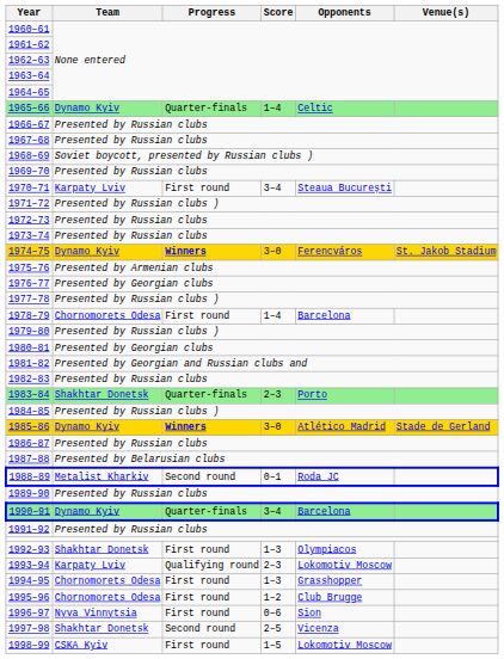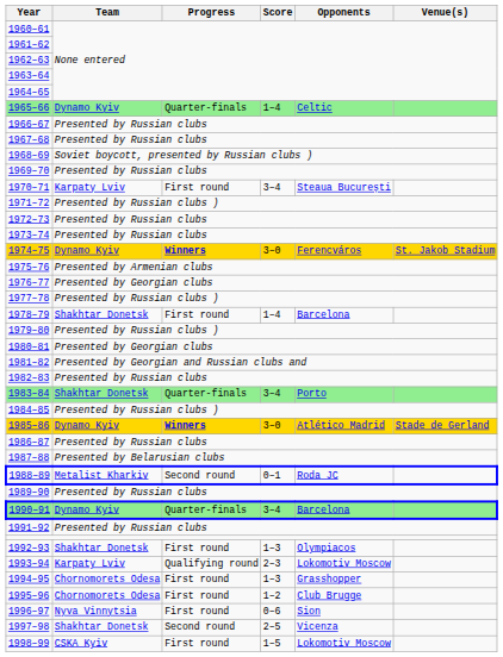 <table class="wikitable Sortable">
 <tr>
 <th>Year</th>
 <th>Team</th>
 <th>Progress</th>
 <th>Score</th>
 <th>Opponents</th>
 <th>Venue(s)</th>
 </tr>
 <tr>
 <td><a href='#'>1960–61</a></td>
 <td colspan=5 rowspan=5><em>None entered</em></td>
 </tr>
 <tr>
 <td><a href='#'>1961–62</a></td>
 </tr>
 <tr>
 <td><a href='#'>1962–63</a></td>
 </tr>
 <tr>
 <td><a href='#'>1963–64</a></td>
 </tr>
 <tr>
 <td><a href='#'>1964–65</a></td>
 </tr>
 <tr bgcolor=lightgreen>
 <td><a href='#'>1965–66</a></td>
 <td><a href='#'>Dynamo Kyiv</a></td>
 <td>Quarter-finals</td>
 <td>1–4</td>
 <td> <a href='#'>Celtic</a></td>
 <td></td>
 </tr>
 <tr>
 <td><a href='#'>1966–67</a></td>
 <td colspan=5><em>Presented by Russian clubs </em></td>
 </tr>
 <tr>
 <td><a href='#'>1967–68</a></td>
 <td colspan=5><em>Presented by Russian clubs </em></td>
 </tr>
 <tr>
 <td><a href='#'>1968–69</a></td>
 <td colspan="5"><em>Soviet boycott, presented by Russian clubs )</em></td>
 </tr>
 <tr>
 <td><a href='#'>1969–70</a></td>
 <td colspan=5><em>Presented by Russian clubs </em></td>
 </tr>
 <tr>
 <td><a href='#'>1970–71</a></td>
 <td><a href='#'>Karpaty Lviv</a></td>
 <td>First round</td>
 <td>3–4</td>
 <td> <a href='#'>Steaua București</a></td>
 <td></td>
 </tr>
 <tr>
 <td><a href='#'>1971–72</a></td>
 <td colspan="5"><em>Presented by Russian clubs )</em></td>
 </tr>
 <tr>
 <td><a href='#'>1972–73</a></td>
 <td colspan=5><em>Presented by Russian clubs </em></td>
 </tr>
 <tr>
 <td><a href='#'>1973–74</a></td>
 <td colspan=5><em>Presented by Russian clubs </em></td>
 </tr>
 <tr bgcolor=gold>
 <td><a href='#'>1974–75</a></td>
 <td><a href='#'>Dynamo Kyiv</a></td>
 <td><strong><a href='#'>Winners</a></strong></td>
 <td>3–0</td>
 <td> <a href='#'>Ferencváros</a></td>
 <td><a href='#'>St. Jakob Stadium</a></td>
 </tr>
 <tr>
 <td><a href='#'>1975–76</a></td>
 <td colspan=5><em>Presented by Armenian clubs </em></td>
 </tr>
 <tr>
 <td><a href='#'>1976–77</a></td>
 <td colspan=5><em>Presented by Georgian clubs </em></td>
 </tr>
 <tr>
 <td><a href='#'>1977–78</a></td>
 <td colspan="5"><em>Presented by Russian clubs )</em></td>
 </tr>
 <tr>
 <td><a href='#'>1978–79</a></td>
-<td><a href='#'>Chornomorets Odesa</a></td>
+<td><a href='#'>Shakhtar Donetsk</a></td>
 <td>First round</td>
 <td>1–4</td>
 <td> <a href='#'>Barcelona</a></td>
 <td></td>
 </tr>
 <tr>
 <td><a href='#'>1979–80</a></td>
 <td colspan="5"><em>Presented by Russian clubs )</em></td>
 </tr>
 <tr>
 <td><a href='#'>1980–81</a></td>
 <td colspan=5><em>Presented by Georgian clubs </em></td>
 </tr>
 <tr>
 <td><a href='#'>1981–82</a></td>
 <td colspan=5><em>Presented by Georgian and Russian clubs  and </em></td>
 </tr>
 <tr>
 <td><a href='#'>1982–83</a></td>
 <td colspan=5><em>Presented by Russian clubs </em></td>
 </tr>
 <tr bgcolor=lightgreen>
 <td><a href='#'>1983–84</a></td>
 <td><a href='#'>Shakhtar Donetsk</a></td>
 <td>Quarter-finals</td>
-<td>2–3</td>
+<td>3–4</td>
 <td> <a href='#'>Porto</a></td>
 <td></td>
 </tr>
 <tr>
 <td><a href='#'>1984–85</a></td>
 <td colspan="5"><em>Presented by Russian clubs )</em></td>
 </tr>
 <tr bgcolor=gold>
 <td><a href='#'>1985–86</a></td>
 <td><a href='#'>Dynamo Kyiv</a></td>
 <td><strong><a href='#'>Winners</a></strong></td>
 <td>3–0</td>
 <td> <a href='#'>Atlético Madrid</a></td>
 <td><a href='#'>Stade de Gerland</a></td>
 </tr>
 <tr>
 <td><a href='#'>1986–87</a></td>
 <td colspan=5><em>Presented by Russian clubs </em></td>
 </tr>
 <tr>
 <td><a href='#'>1987–88</a></td>
 <td colspan=5><em>Presented by Belarusian clubs </em></td>
 </tr>
 <tr style="border: 3px solid blue">
 <td><a href='#'>1988–89</a></td>
 <td><a href='#'>Metalist Kharkiv</a></td>
 <td>Second round</td>
 <td>0–1</td>
 <td> <a href='#'>Roda JC</a></td>
 <td></td>
 </tr>
 <tr>
 <td><a href='#'>1989–90</a></td>
 <td colspan=5><em>Presented by Russian clubs </em></td>
 </tr>
 <tr style="border: 3px solid blue" bgcolor=lightgreen>
 <td><a href='#'>1990–91</a></td>
 <td><a href='#'>Dynamo Kyiv</a></td>
 <td>Quarter-finals</td>
 <td>3–4</td>
 <td> <a href='#'>Barcelona</a></td>
 <td></td>
 </tr>
 <tr>
 <td><a href='#'>1991–92</a></td>
 <td colspan=5><em>Presented by Russian clubs </em></td>
 </tr>
 <tr>
 <td colspan=6></td>
 </tr>
 <tr>
 <td><a href='#'>1992–93</a></td>
 <td><a href='#'>Shakhtar Donetsk</a></td>
 <td>First round</td>
 <td>1–3</td>
 <td> <a href='#'>Olympiacos</a></td>
 <td></td>
 </tr>
 <tr>
 <td><a href='#'>1993–94</a></td>
 <td><a href='#'>Karpaty Lviv</a></td>
 <td>Qualifying round</td>
 <td>2–3</td>
 <td> <a href='#'>Lokomotiv Moscow</a></td>
 <td></td>
 </tr>
 <tr>
 <td><a href='#'>1994–95</a></td>
 <td><a href='#'>Chornomorets Odesa</a></td>
 <td>First round</td>
 <td>1–3</td>
 <td> <a href='#'>Grasshopper</a></td>
 <td></td>
 </tr>
 <tr>
 <td><a href='#'>1995–96</a></td>
 <td><a href='#'>Chornomorets Odesa</a></td>
 <td>First round</td>
 <td>1–2</td>
 <td> <a href='#'>Club Brugge</a></td>
 <td></td>
 </tr>
 <tr>
 <td><a href='#'>1996–97</a></td>
 <td><a href='#'>Nyva Vinnytsia</a></td>
 <td>First round</td>
 <td>0–6</td>
 <td> <a href='#'>Sion</a></td>
 <td></td>
 </tr>
 <tr>
 <td><a href='#'>1997–98</a></td>
 <td><a href='#'>Shakhtar Donetsk</a></td>
 <td>Second round</td>
 <td>2–5</td>
 <td> <a href='#'>Vicenza</a></td>
 <td></td>
 </tr>
 <tr>
 <td><a href='#'>1998–99</a></td>
 <td><a href='#'>CSKA Kyiv</a></td>
 <td>First round</td>
 <td>1–5</td>
 <td> <a href='#'>Lokomotiv Moscow</a></td>
 <td></td>
 </tr>
 </table>
